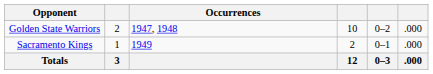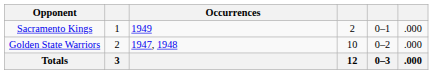 <table class="wikitable sortable" style="text-align: center; width: 75%;">
 <tr>
 <th width="150">Opponent</th>
 <th width="30"></th>
 <th>Occurrences</th>
 <th width="40"></th>
 <th width="40"></th>
 <th width="40"></th>
 </tr>
 <tr>
+<td><a href='#'>Sacramento Kings</a></td>
+<td>1</td>
+<td align=left><a href='#'>1949</a></td>
+<td>2</td>
+<td>0–1</td>
+<td>.000</td>
+</tr>
+<tr>
 <td><a href='#'>Golden State Warriors</a></td>
 <td>2</td>
 <td align=left><a href='#'>1947</a>, <a href='#'>1948</a></td>
 <td>10</td>
 <td>0–2</td>
-<td>.000</td>
-</tr>
-<tr>
-<td><a href='#'>Sacramento Kings</a></td>
-<td>1</td>
-<td align=left><a href='#'>1949</a></td>
-<td>2</td>
-<td>0–1</td>
 <td>.000</td>
 </tr>
 <tr>
 <th width="150">Totals</th>
 <th width="30">3</th>
 <th></th>
 <th width="40">12</th>
 <th width="40">0–3</th>
 <th width="40">.000</th>
 </tr>
 </table>
